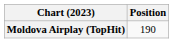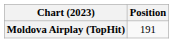 <table class="wikitable plainrowheaders" style="text-align:center">
 <tr>
 <th scope="col">Chart (2023)</th>
 <th scope="col">Position</th>
 </tr>
 <tr>
 <th scope="row">Moldova Airplay (TopHit)</th>
-<td>190</td>
+<td>191</td>
 </tr>
 </table>
